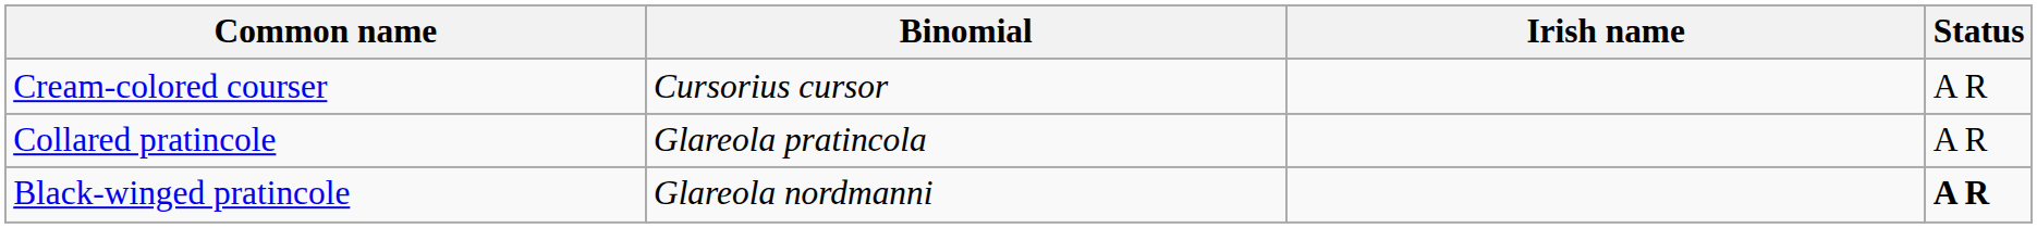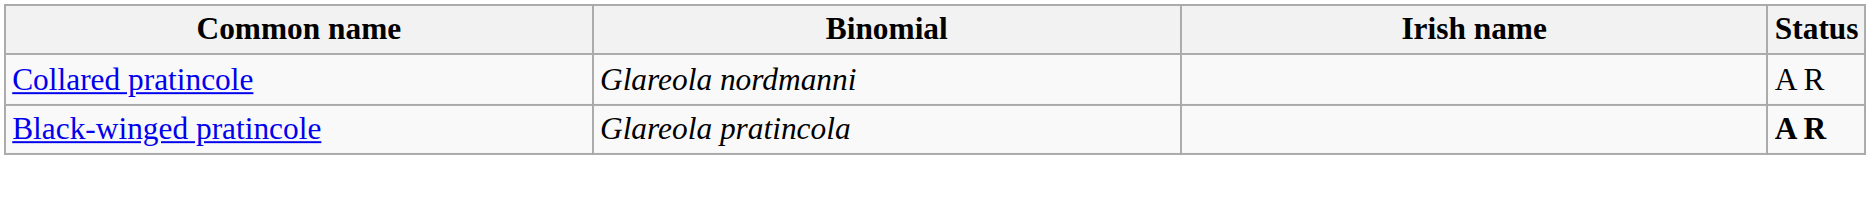 <table width=60% class="wikitable">
 <tr>
 <th width=32%>Common name</th>
 <th width=32%>Binomial</th>
 <th width=32%>Irish name</th>
 <th width=4%>Status</th>
 </tr>
 <tr>
-<td><a href='#'>Cream-colored courser</a></td>
-<td><em>Cursorius cursor</em></td>
-<td></td>
-<td>A R</td>
-</tr>
-<tr>
 <td><a href='#'>Collared pratincole</a></td>
-<td><em>Glareola pratincola</em></td>
+<td><em>Glareola nordmanni</em></td>
 <td></td>
 <td>A R</td>
 </tr>
 <tr>
 <td><a href='#'>Black-winged pratincole</a></td>
-<td><em>Glareola nordmanni</em></td>
+<td><em>Glareola pratincola</em></td>
 <td></td>
 <td><strong>A R</strong></td>
 </tr>
 </table>
